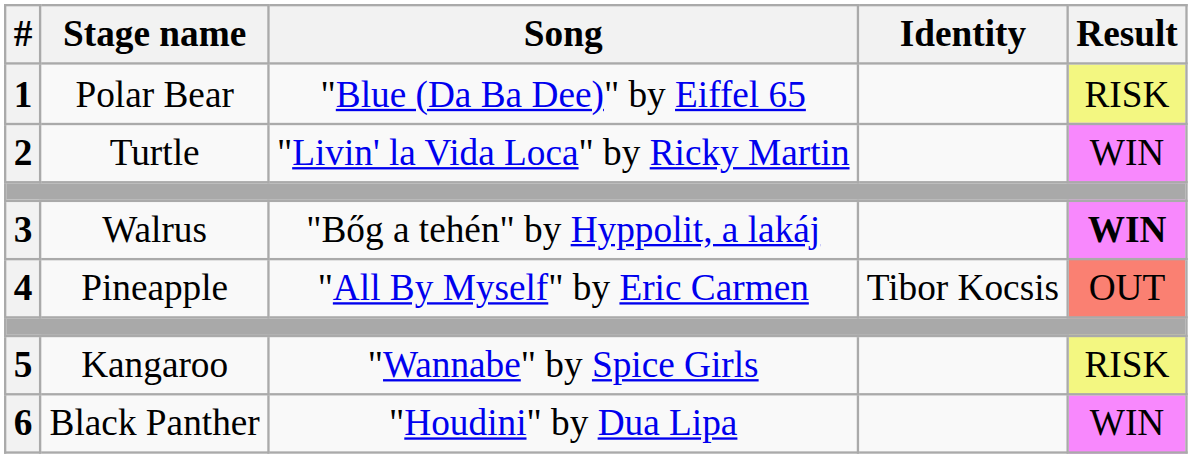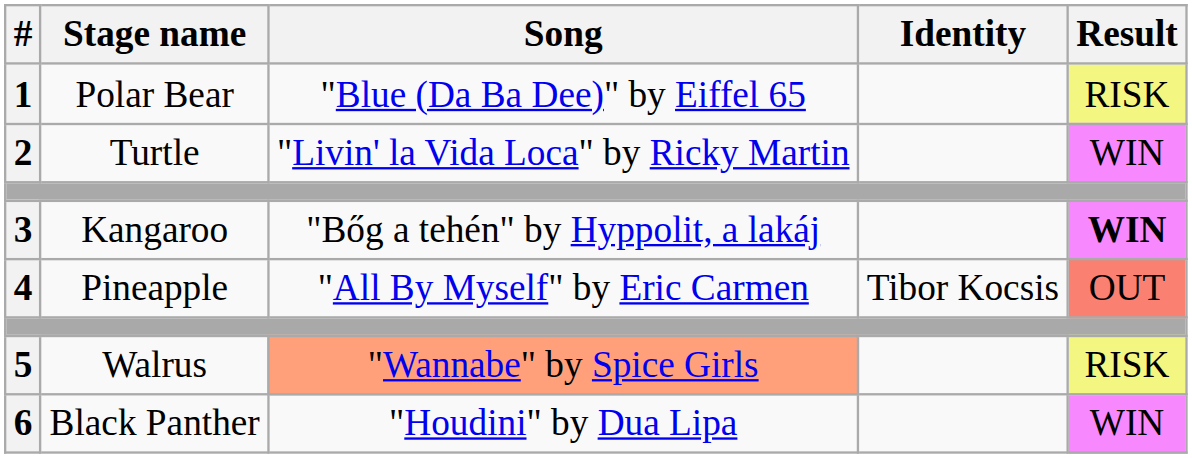 <table class="wikitable plainrowheaders" style="text-align: center">
 <tr>
 <th>#</th>
 <th>Stage name</th>
 <th>Song</th>
 <th>Identity</th>
 <th>Result</th>
 </tr>
 <tr>
 <th>1</th>
 <td>Polar Bear</td>
 <td>"<a href='#'>Blue (Da Ba Dee)</a>" by <a href='#'>Eiffel 65</a></td>
 <td></td>
 <td bgcolor="F3F781">RISK</td>
 </tr>
 <tr>
 <th>2</th>
 <td>Turtle</td>
 <td>"<a href='#'>Livin' la Vida Loca</a>" by <a href='#'>Ricky Martin</a></td>
 <td></td>
 <td bgcolor="F888FD">WIN</td>
 </tr>
 <tr>
 <th colspan="5" style="background:darkgrey"></th>
 </tr>
 <tr>
 <th>3</th>
-<td>Walrus</td>
+<td>Kangaroo</td>
 <td>"Bőg a tehén" by <a href='#'>Hyppolit, a lakáj</a></td>
 <td></td>
 <td bgcolor="F888FD"><strong>WIN</strong></td>
 </tr>
 <tr>
 <th>4</th>
 <td>Pineapple</td>
 <td>"<a href='#'>All By Myself</a>" by <a href='#'>Eric Carmen</a></td>
 <td>Tibor Kocsis</td>
 <td bgcolor=salmon>OUT</td>
 </tr>
 <tr>
 <th colspan="5" style="background:darkgrey"></th>
 </tr>
 <tr>
 <th>5</th>
-<td>Kangaroo</td>
-<td>"<a href='#'>Wannabe</a>" by <a href='#'>Spice Girls</a></td>
+<td>Walrus</td>
+<td style="background: lightsalmon;">"<a href='#'>Wannabe</a>" by <a href='#'>Spice Girls</a></td>
 <td></td>
 <td bgcolor="F3F781">RISK</td>
 </tr>
 <tr>
 <th>6</th>
 <td>Black Panther</td>
 <td>"<a href='#'>Houdini</a>" by <a href='#'>Dua Lipa</a></td>
 <td></td>
 <td bgcolor="F888FD">WIN</td>
 </tr>
 </table>
